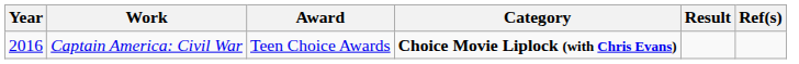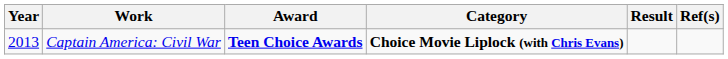 <table class="wikitable">
 <tr>
 <th>Year</th>
 <th>Work</th>
 <th>Award</th>
 <th>Category</th>
 <th>Result</th>
 <th>Ref(s)</th>
 </tr>
 <tr>
-<td><a href='#'>2016</a></td>
+<td><a href='#'>2013</a></td>
 <td rowspan="2"><em><a href='#'>Captain America: Civil War</a></em></td>
-<td><a href='#'>Teen Choice Awards</a></td>
+<td><strong><a href='#'>Teen Choice Awards</a></strong></td>
 <td><strong>Choice Movie Liplock	<small>(with <a href='#'>Chris Evans</a>)</small></strong></td>
 <td></td>
 <td align="center"></td>
 </tr>
 </table>
